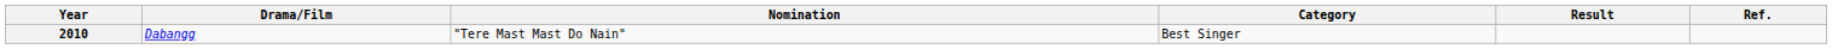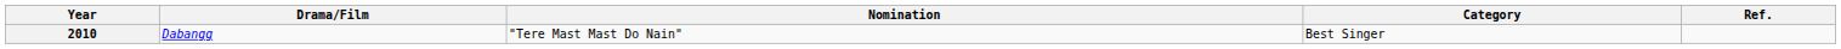 <table class="wikitable plainrowheaders" width="100%" "textcolor:#000;">
 <tr>
 <th>Year</th>
 <th>Drama/Film</th>
 <th>Nomination</th>
 <th>Category</th>
-<th>Result</th>
 <th>Ref.</th>
 </tr>
 <tr>
 <th>2010</th>
 <td><em><a href='#'>Dabangg</a></em></td>
 <td>"Tere Mast Mast Do Nain"</td>
 <td>Best Singer</td>
 <td></td>
-<td></td>
 </tr>
 </table>
